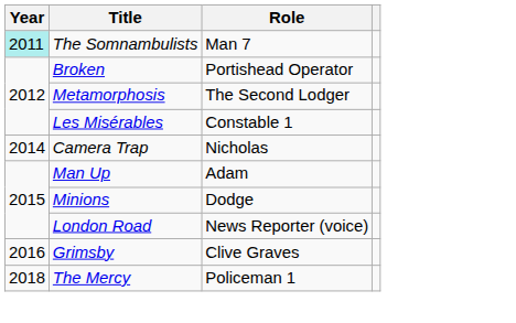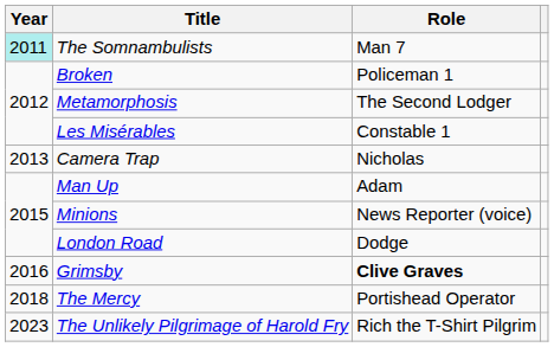 <table class="wikitable sortable">
 <tr>
 <th>Year</th>
 <th>Title</th>
 <th>Role</th>
 <th class="unsortable"></th>
 </tr>
 <tr>
 <td style="background: paleturquoise;">2011</td>
 <td><em>The Somnambulists</em></td>
 <td>Man 7</td>
 <td></td>
 </tr>
 <tr>
 <td rowspan="3">2012</td>
 <td><em><a href='#'>Broken</a></em></td>
-<td>Portishead Operator</td>
+<td>Policeman 1</td>
 <td></td>
 </tr>
 <tr>
 <td><em><a href='#'>Metamorphosis</a></em></td>
 <td>The Second Lodger</td>
 <td></td>
 </tr>
 <tr>
 <td><em><a href='#'>Les Misérables</a></em></td>
 <td>Constable 1</td>
 <td></td>
 </tr>
 <tr>
-<td>2014</td>
+<td>2013</td>
 <td><em>Camera Trap</em></td>
 <td>Nicholas</td>
 <td></td>
 </tr>
 <tr>
 <td rowspan="3">2015</td>
 <td><em><a href='#'>Man Up</a></em></td>
 <td>Adam</td>
 <td></td>
 </tr>
 <tr>
 <td><em><a href='#'>Minions</a></em></td>
-<td>Dodge</td>
+<td>News Reporter (voice)</td>
 <td></td>
 </tr>
 <tr>
 <td><em><a href='#'>London Road</a></em></td>
-<td>News Reporter (voice)</td>
+<td>Dodge</td>
 <td></td>
 </tr>
 <tr>
 <td>2016</td>
 <td><em><a href='#'>Grimsby</a></em></td>
-<td>Clive Graves</td>
+<td><strong>Clive Graves</strong></td>
 <td></td>
 </tr>
 <tr>
 <td>2018</td>
 <td><em><a href='#'>The Mercy</a></em></td>
-<td>Policeman 1</td>
+<td>Portishead Operator</td>
+<td></td>
+</tr>
+<tr>
+<td>2023</td>
+<td><em><a href='#'>The Unlikely Pilgrimage of Harold Fry</a></em></td>
+<td>Rich the T-Shirt Pilgrim</td>
 <td></td>
 </tr>
 </table>
